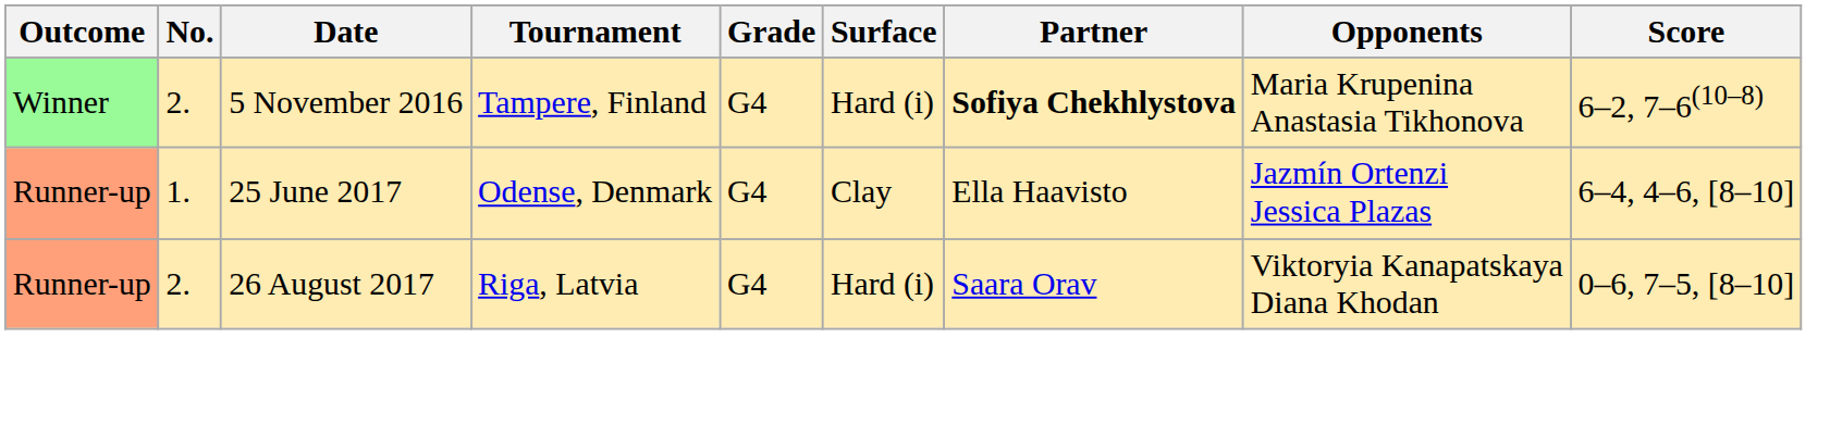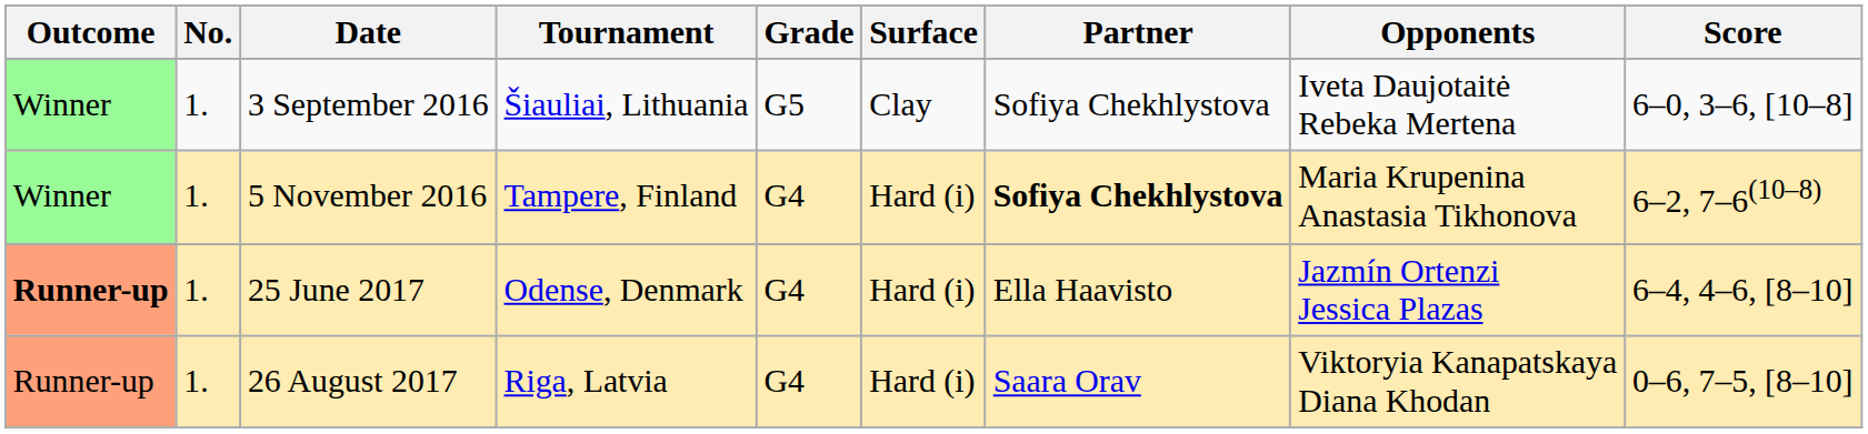 <table class="sortable wikitable" style=font-size:97%>
 <tr>
 <th>Outcome</th>
 <th>No.</th>
 <th>Date</th>
 <th>Tournament</th>
 <th>Grade</th>
 <th>Surface</th>
 <th>Partner</th>
 <th>Opponents</th>
 <th>Score</th>
 </tr>
+<tr>
+<td style="background:#98FB98">Winner</td>
+<td>1.</td>
+<td>3 September 2016</td>
+<td><a href='#'>Šiauliai</a>, Lithuania</td>
+<td>G5</td>
+<td>Clay</td>
+<td> Sofiya Chekhlystova</td>
+<td> Iveta Daujotaitė <br>  Rebeka Mertena</td>
+<td>6–0, 3–6, [10–8]</td>
+</tr>
 <tr style="background:#ffecb2">
 <td style="background:#98FB98">Winner</td>
-<td>2.</td>
+<td>1.</td>
 <td>5 November 2016</td>
 <td><a href='#'>Tampere</a>, Finland</td>
 <td>G4</td>
 <td>Hard (i)</td>
 <td><strong> Sofiya Chekhlystova</strong></td>
 <td> Maria Krupenina <br>  Anastasia Tikhonova</td>
 <td>6–2, 7–6<sup>(10–8)</sup></td>
 </tr>
 <tr style="background:#ffecb2">
-<td style="background:#ffa07a;">Runner-up</td>
+<td style="background:#ffa07a;"><strong>Runner-up</strong></td>
 <td>1.</td>
 <td>25 June 2017</td>
 <td><a href='#'>Odense</a>, Denmark</td>
 <td>G4</td>
-<td>Clay</td>
+<td>Hard (i)</td>
 <td> Ella Haavisto</td>
 <td> <a href='#'>Jazmín Ortenzi</a> <br>  <a href='#'>Jessica Plazas</a></td>
 <td>6–4, 4–6, [8–10]</td>
 </tr>
 <tr style="background:#ffecb2">
 <td style="background:#ffa07a;">Runner-up</td>
-<td>2.</td>
+<td>1.</td>
 <td>26 August 2017</td>
 <td><a href='#'>Riga</a>, Latvia</td>
 <td>G4</td>
 <td>Hard (i)</td>
 <td> <a href='#'>Saara Orav</a></td>
 <td> Viktoryia Kanapatskaya <br>  Diana Khodan</td>
 <td>0–6, 7–5, [8–10]</td>
 </tr>
 </table>
